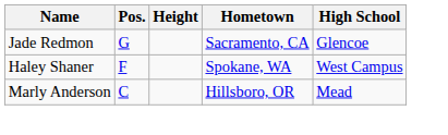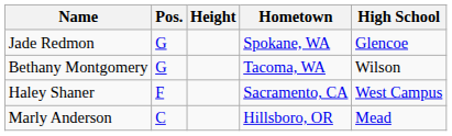 <table class="wikitable sortable" border="1">
 <tr>
 <th>Name</th>
 <th>Pos.</th>
 <th>Height</th>
 <th>Hometown</th>
 <th>High School</th>
 </tr>
 <tr>
 <td>Jade Redmon</td>
 <td><a href='#'>G</a></td>
 <td></td>
-<td><a href='#'>Sacramento, CA</a></td>
+<td><a href='#'>Spokane, WA</a></td>
 <td><a href='#'>Glencoe</a></td>
+</tr>
+<tr>
+<td>Bethany Montgomery</td>
+<td><a href='#'>G</a></td>
+<td></td>
+<td><a href='#'>Tacoma, WA</a></td>
+<td>Wilson</td>
 </tr>
 <tr>
 <td>Haley Shaner</td>
 <td><a href='#'>F</a></td>
 <td></td>
-<td><a href='#'>Spokane, WA</a></td>
+<td><a href='#'>Sacramento, CA</a></td>
 <td><a href='#'>West Campus</a></td>
 </tr>
 <tr>
 <td>Marly Anderson</td>
 <td><a href='#'>C</a></td>
 <td></td>
 <td><a href='#'>Hillsboro, OR</a></td>
 <td><a href='#'>Mead</a></td>
 </tr>
 </table>
